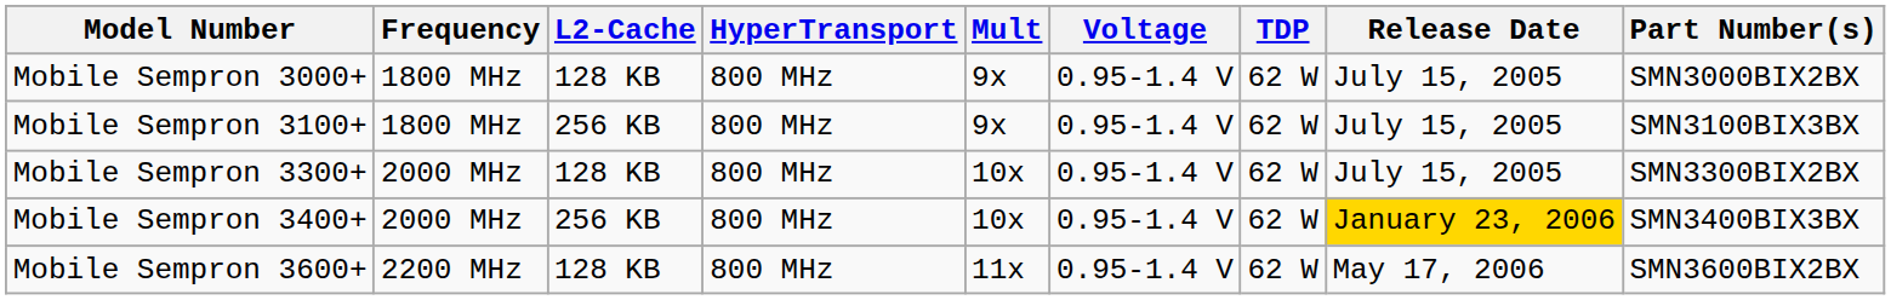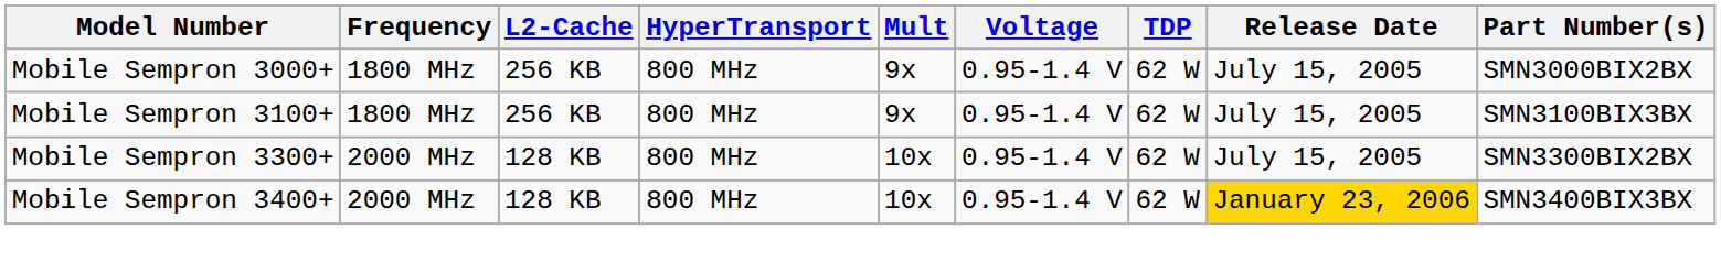 <table class="wikitable">
 <tr>
 <th>Model Number</th>
 <th>Frequency</th>
 <th><a href='#'>L2-Cache</a></th>
 <th><a href='#'>HyperTransport</a></th>
 <th><a href='#'>Mult</a></th>
 <th><a href='#'>Voltage</a></th>
 <th><a href='#'>TDP</a></th>
 <th>Release Date</th>
 <th>Part Number(s)</th>
 </tr>
 <tr>
 <td>Mobile Sempron 3000+</td>
 <td>1800 MHz</td>
-<td>128 KB</td>
+<td>256 KB</td>
 <td>800 MHz</td>
 <td>9x</td>
 <td>0.95-1.4 V</td>
 <td>62 W</td>
 <td>July 15, 2005</td>
 <td>SMN3000BIX2BX</td>
 </tr>
 <tr>
 <td>Mobile Sempron 3100+</td>
 <td>1800 MHz</td>
 <td>256 KB</td>
 <td>800 MHz</td>
 <td>9x</td>
 <td>0.95-1.4 V</td>
 <td>62 W</td>
 <td>July 15, 2005</td>
 <td>SMN3100BIX3BX</td>
 </tr>
 <tr>
 <td>Mobile Sempron 3300+</td>
 <td>2000 MHz</td>
 <td>128 KB</td>
 <td>800 MHz</td>
 <td>10x</td>
 <td>0.95-1.4 V</td>
 <td>62 W</td>
 <td>July 15, 2005</td>
 <td>SMN3300BIX2BX</td>
 </tr>
 <tr>
 <td>Mobile Sempron 3400+</td>
 <td>2000 MHz</td>
-<td>256 KB</td>
+<td>128 KB</td>
 <td>800 MHz</td>
 <td>10x</td>
 <td>0.95-1.4 V</td>
 <td>62 W</td>
 <td style="background: gold;">January 23, 2006</td>
 <td>SMN3400BIX3BX</td>
 </tr>
-<tr>
-<td>Mobile Sempron 3600+</td>
-<td>2200 MHz</td>
-<td>128 KB</td>
-<td>800 MHz</td>
-<td>11x</td>
-<td>0.95-1.4 V</td>
-<td>62 W</td>
-<td>May 17, 2006</td>
-<td>SMN3600BIX2BX</td>
-</tr>
 </table>
